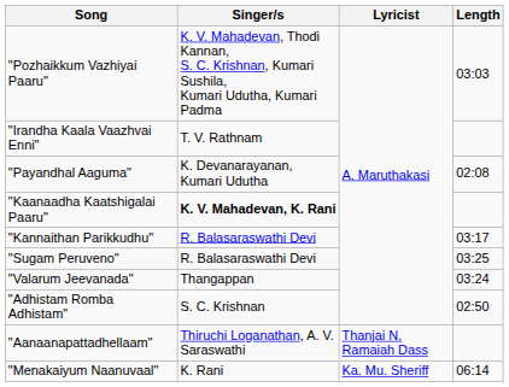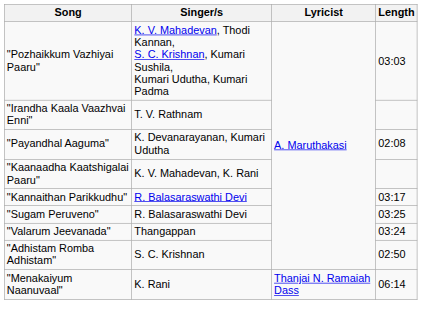 <table class="wikitable">
 <tr>
 <th>Song</th>
 <th>Singer/s</th>
 <th>Lyricist</th>
 <th>Length</th>
 </tr>
 <tr>
 <td>"Pozhaikkum Vazhiyai Paaru"</td>
 <td><a href='#'>K. V. Mahadevan</a>, Thodi Kannan,<br><a href='#'>S. C. Krishnan</a>, Kumari Sushila,<br>Kumari Udutha, Kumari Padma</td>
 <td rowspan=8><a href='#'>A. Maruthakasi</a></td>
 <td>03:03</td>
 </tr>
 <tr>
 <td>"Irandha Kaala Vaazhvai Enni"</td>
 <td>T. V. Rathnam</td>
 <td></td>
 </tr>
 <tr>
 <td>"Payandhal Aaguma"</td>
 <td>K. Devanarayanan, Kumari Udutha</td>
 <td>02:08</td>
 </tr>
 <tr>
 <td>"Kaanaadha Kaatshigalai Paaru"</td>
-<td><strong>K. V. Mahadevan, K. Rani</strong></td>
+<td>K. V. Mahadevan, K. Rani</td>
 <td></td>
 </tr>
 <tr>
 <td>"Kannaithan Parikkudhu"</td>
 <td><a href='#'>R. Balasaraswathi Devi</a></td>
 <td>03:17</td>
 </tr>
 <tr>
 <td>"Sugam Peruveno"</td>
 <td>R. Balasaraswathi Devi</td>
 <td>03:25</td>
 </tr>
 <tr>
 <td>"Valarum Jeevanada"</td>
 <td>Thangappan</td>
 <td>03:24</td>
 </tr>
 <tr>
 <td>"Adhistam Romba Adhistam"</td>
 <td>S. C. Krishnan</td>
 <td>02:50</td>
 </tr>
 <tr>
-<td>"Aanaanapattadhellaam"</td>
-<td><a href='#'>Thiruchi Loganathan</a>, A. V. Saraswathi</td>
-<td><a href='#'>Thanjai N. Ramaiah Dass</a></td>
-<td></td>
-</tr>
-<tr>
 <td>"Menakaiyum Naanuvaal"</td>
 <td>K. Rani</td>
-<td><a href='#'>Ka. Mu. Sheriff</a></td>
+<td><a href='#'>Thanjai N. Ramaiah Dass</a></td>
 <td>06:14</td>
 </tr>
 </table>
